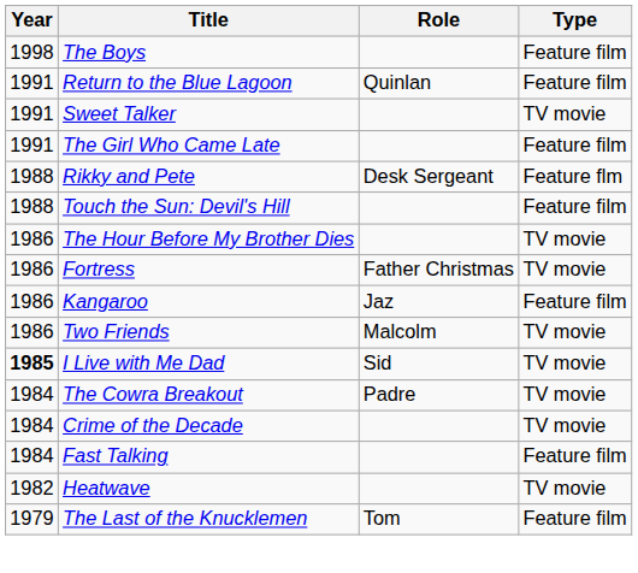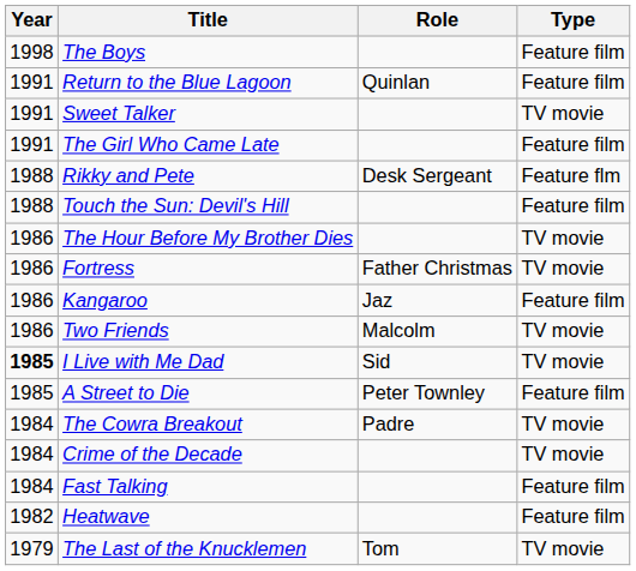 <table class="wikitable">
 <tr>
 <th>Year</th>
 <th>Title</th>
 <th>Role</th>
 <th>Type</th>
 </tr>
 <tr>
 <td>1998</td>
 <td><em><a href='#'>The Boys</a></em></td>
 <td></td>
 <td>Feature film</td>
 </tr>
 <tr>
 <td>1991</td>
 <td><em><a href='#'>Return to the Blue Lagoon</a></em></td>
 <td>Quinlan</td>
 <td>Feature film</td>
 </tr>
 <tr>
 <td>1991</td>
 <td><em><a href='#'>Sweet Talker</a></em></td>
 <td></td>
 <td>TV movie</td>
 </tr>
 <tr>
 <td>1991</td>
 <td><em><a href='#'>The Girl Who Came Late</a></em></td>
 <td></td>
 <td>Feature film</td>
 </tr>
 <tr>
 <td>1988</td>
 <td><em><a href='#'>Rikky and Pete</a></em></td>
 <td>Desk Sergeant</td>
 <td>Feature flm</td>
 </tr>
 <tr>
 <td>1988</td>
 <td><em><a href='#'>Touch the Sun: Devil's Hill</a></em></td>
 <td></td>
 <td>Feature film</td>
 </tr>
 <tr>
 <td>1986</td>
 <td><em><a href='#'>The Hour Before My Brother Dies</a></em></td>
 <td></td>
 <td>TV movie</td>
 </tr>
 <tr>
 <td>1986</td>
 <td><em><a href='#'>Fortress</a></em></td>
 <td>Father Christmas</td>
 <td>TV movie</td>
 </tr>
 <tr>
 <td>1986</td>
 <td><em><a href='#'>Kangaroo</a></em></td>
 <td>Jaz</td>
 <td>Feature film</td>
 </tr>
 <tr>
 <td>1986</td>
 <td><em><a href='#'>Two Friends</a></em></td>
 <td>Malcolm</td>
 <td>TV movie</td>
 </tr>
 <tr>
 <td><strong>1985</strong></td>
 <td><em><a href='#'>I Live with Me Dad</a></em></td>
 <td>Sid</td>
 <td>TV movie</td>
 </tr>
 <tr>
+<td>1985</td>
+<td><em><a href='#'>A Street to Die</a></em></td>
+<td>Peter Townley</td>
+<td>Feature film</td>
+</tr>
+<tr>
 <td>1984</td>
 <td><em><a href='#'>The Cowra Breakout</a></em></td>
 <td>Padre</td>
 <td>TV movie</td>
 </tr>
 <tr>
 <td>1984</td>
 <td><em><a href='#'>Crime of the Decade</a></em></td>
 <td></td>
 <td>TV movie</td>
 </tr>
 <tr>
 <td>1984</td>
 <td><em><a href='#'>Fast Talking</a></em></td>
 <td></td>
 <td>Feature film</td>
 </tr>
 <tr>
 <td>1982</td>
 <td><em><a href='#'>Heatwave</a></em></td>
 <td></td>
-<td>TV movie</td>
+<td>Feature film</td>
 </tr>
 <tr>
 <td>1979</td>
 <td><em><a href='#'>The Last of the Knucklemen</a></em></td>
 <td>Tom</td>
-<td>Feature film</td>
+<td>TV movie</td>
 </tr>
 </table>
